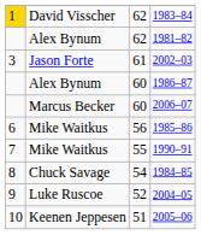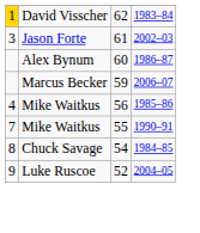 <table class="wikitable">
 <tr>
 </tr>
 <tr>
 <td style="background: gold;">1</td>
 <td>David Visscher</td>
 <td>62</td>
 <td style="font-size:80%;"><a href='#'>1983–84</a></td>
-</tr>
-<tr>
-<td></td>
-<td>Alex Bynum</td>
-<td>62</td>
-<td style="font-size:80%;"><a href='#'>1981–82</a></td>
 </tr>
 <tr>
 <td>3</td>
 <td><a href='#'>Jason Forte</a></td>
 <td>61</td>
 <td style="font-size:80%;"><a href='#'>2002–03</a></td>
 </tr>
 <tr>
 <td></td>
 <td>Alex Bynum</td>
 <td>60</td>
 <td style="font-size:80%;"><a href='#'>1986–87</a></td>
 </tr>
 <tr>
 <td></td>
 <td>Marcus Becker</td>
-<td>60</td>
+<td>59</td>
 <td style="font-size:80%;"><a href='#'>2006–07</a></td>
 </tr>
 <tr>
-<td>6</td>
+<td>4</td>
 <td>Mike Waitkus</td>
 <td>56</td>
 <td style="font-size:80%;"><a href='#'>1985–86</a></td>
 </tr>
 <tr>
 <td>7</td>
 <td>Mike Waitkus</td>
 <td>55</td>
 <td style="font-size:80%;"><a href='#'>1990–91</a></td>
 </tr>
 <tr>
 <td>8</td>
 <td>Chuck Savage</td>
 <td>54</td>
 <td style="font-size:80%;"><a href='#'>1984–85</a></td>
 </tr>
 <tr>
 <td>9</td>
 <td>Luke Ruscoe</td>
 <td>52</td>
 <td style="font-size:80%;"><a href='#'>2004–05</a></td>
 </tr>
-<tr>
-<td>10</td>
-<td>Keenen Jeppesen</td>
-<td>51</td>
-<td style="font-size:80%;"><a href='#'>2005–06</a></td>
-</tr>
 </table>
